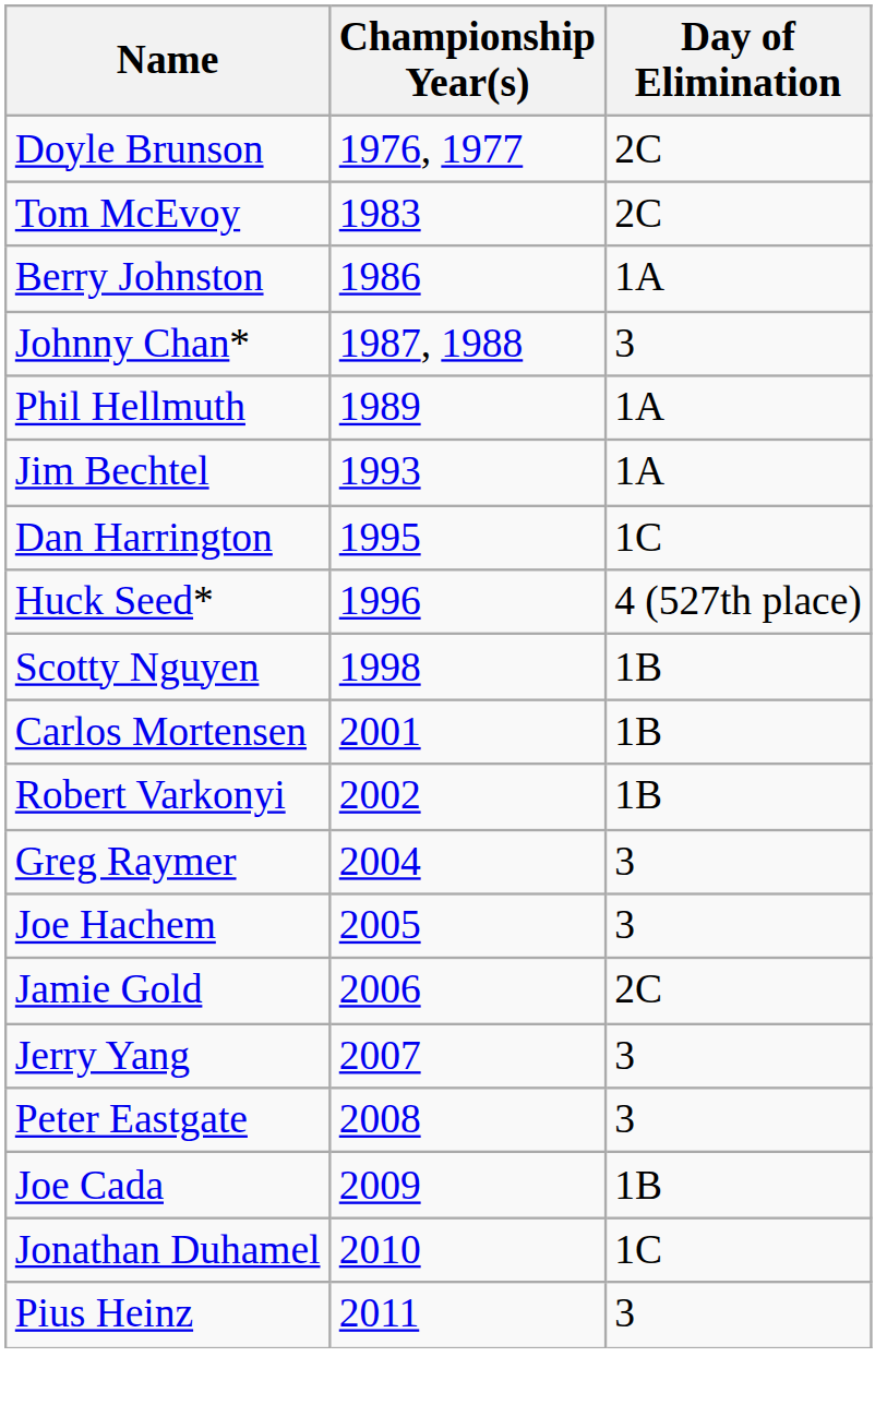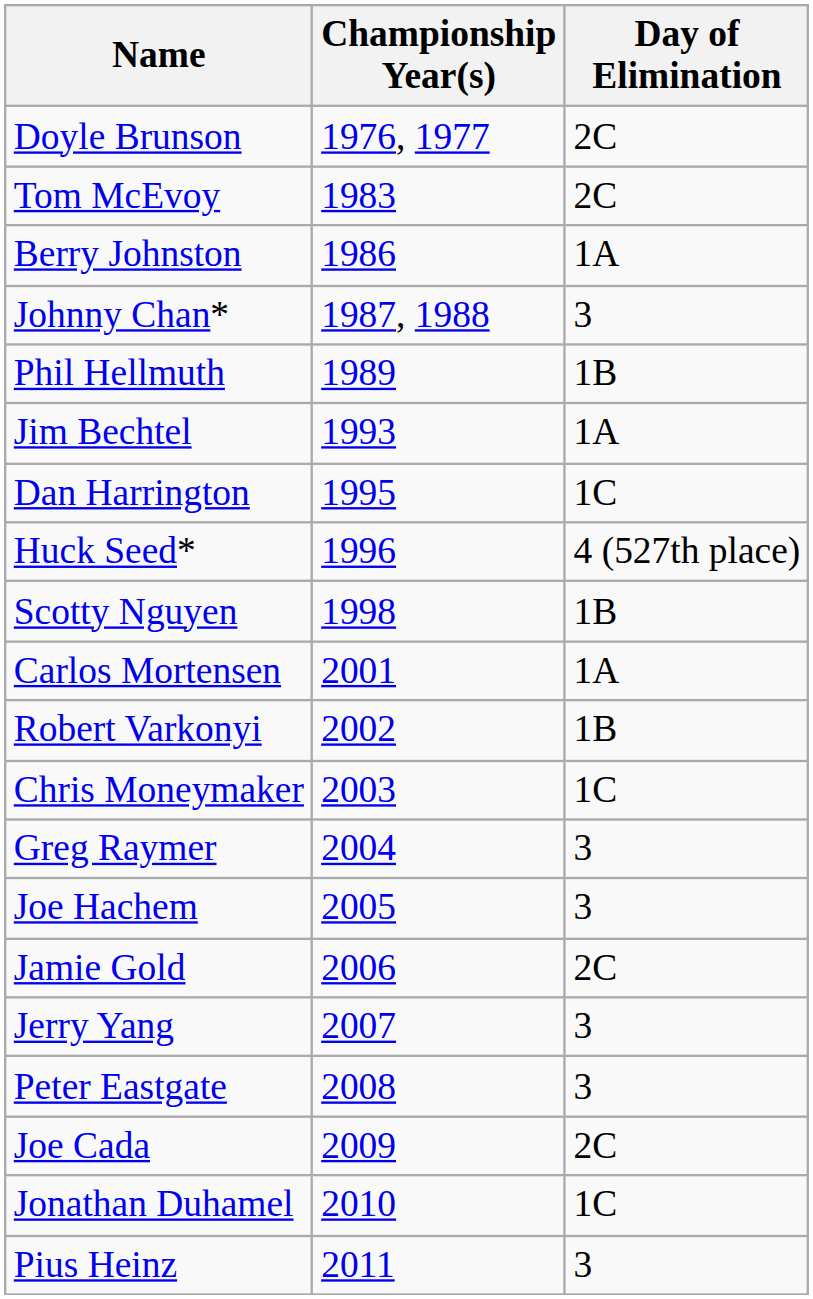 <table class="wikitable sortable">
 <tr>
 <th>Name</th>
 <th>Championship<br>Year(s)</th>
 <th>Day of<br>Elimination</th>
 </tr>
 <tr>
 <td><a href='#'>Doyle Brunson</a></td>
 <td><a href='#'>1976</a>, <a href='#'>1977</a></td>
 <td>2C</td>
 </tr>
 <tr>
 <td><a href='#'>Tom McEvoy</a></td>
 <td><a href='#'>1983</a></td>
 <td>2C</td>
 </tr>
 <tr>
 <td><a href='#'>Berry Johnston</a></td>
 <td><a href='#'>1986</a></td>
 <td>1A</td>
 </tr>
 <tr>
 <td><a href='#'>Johnny Chan</a>*</td>
 <td><a href='#'>1987</a>, <a href='#'>1988</a></td>
 <td>3</td>
 </tr>
 <tr>
 <td><a href='#'>Phil Hellmuth</a></td>
 <td><a href='#'>1989</a></td>
-<td>1A</td>
+<td>1B</td>
 </tr>
 <tr>
 <td><a href='#'>Jim Bechtel</a></td>
 <td><a href='#'>1993</a></td>
 <td>1A</td>
 </tr>
 <tr>
 <td><a href='#'>Dan Harrington</a></td>
 <td><a href='#'>1995</a></td>
 <td>1C</td>
 </tr>
 <tr>
 <td><a href='#'>Huck Seed</a>*</td>
 <td><a href='#'>1996</a></td>
 <td>4 (527th place)</td>
 </tr>
 <tr>
 <td><a href='#'>Scotty Nguyen</a></td>
 <td><a href='#'>1998</a></td>
 <td>1B</td>
 </tr>
 <tr>
 <td><a href='#'>Carlos Mortensen</a></td>
 <td><a href='#'>2001</a></td>
-<td>1B</td>
+<td>1A</td>
 </tr>
 <tr>
 <td><a href='#'>Robert Varkonyi</a></td>
 <td><a href='#'>2002</a></td>
 <td>1B</td>
+</tr>
+<tr>
+<td><a href='#'>Chris Moneymaker</a></td>
+<td><a href='#'>2003</a></td>
+<td>1C</td>
 </tr>
 <tr>
 <td><a href='#'>Greg Raymer</a></td>
 <td><a href='#'>2004</a></td>
 <td>3</td>
 </tr>
 <tr>
 <td><a href='#'>Joe Hachem</a></td>
 <td><a href='#'>2005</a></td>
 <td>3</td>
 </tr>
 <tr>
 <td><a href='#'>Jamie Gold</a></td>
 <td><a href='#'>2006</a></td>
 <td>2C</td>
 </tr>
 <tr>
 <td><a href='#'>Jerry Yang</a></td>
 <td><a href='#'>2007</a></td>
 <td>3</td>
 </tr>
 <tr>
 <td><a href='#'>Peter Eastgate</a></td>
 <td><a href='#'>2008</a></td>
 <td>3</td>
 </tr>
 <tr>
 <td><a href='#'>Joe Cada</a></td>
 <td><a href='#'>2009</a></td>
-<td>1B</td>
+<td>2C</td>
 </tr>
 <tr>
 <td><a href='#'>Jonathan Duhamel</a></td>
 <td><a href='#'>2010</a></td>
 <td>1C</td>
 </tr>
 <tr>
 <td><a href='#'>Pius Heinz</a></td>
 <td><a href='#'>2011</a></td>
 <td>3</td>
 </tr>
 </table>
